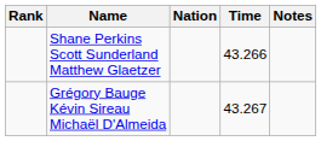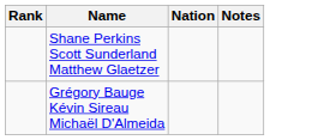 <table class="wikitable sortable" style="text-align:center">
 <tr>
 <th>Rank</th>
 <th>Name</th>
 <th>Nation</th>
-<th>Time</th>
 <th>Notes</th>
 </tr>
 <tr>
 <td></td>
 <td align=left><a href='#'>Shane Perkins</a><br><a href='#'>Scott Sunderland</a><br><a href='#'>Matthew Glaetzer</a></td>
 <td align=left></td>
-<td>43.266</td>
 <td></td>
 </tr>
 <tr>
 <td></td>
 <td align=left><a href='#'>Grégory Bauge</a><br><a href='#'>Kévin Sireau</a><br><a href='#'>Michaël D'Almeida</a></td>
 <td align=left></td>
-<td>43.267</td>
 <td></td>
 </tr>
 </table>
